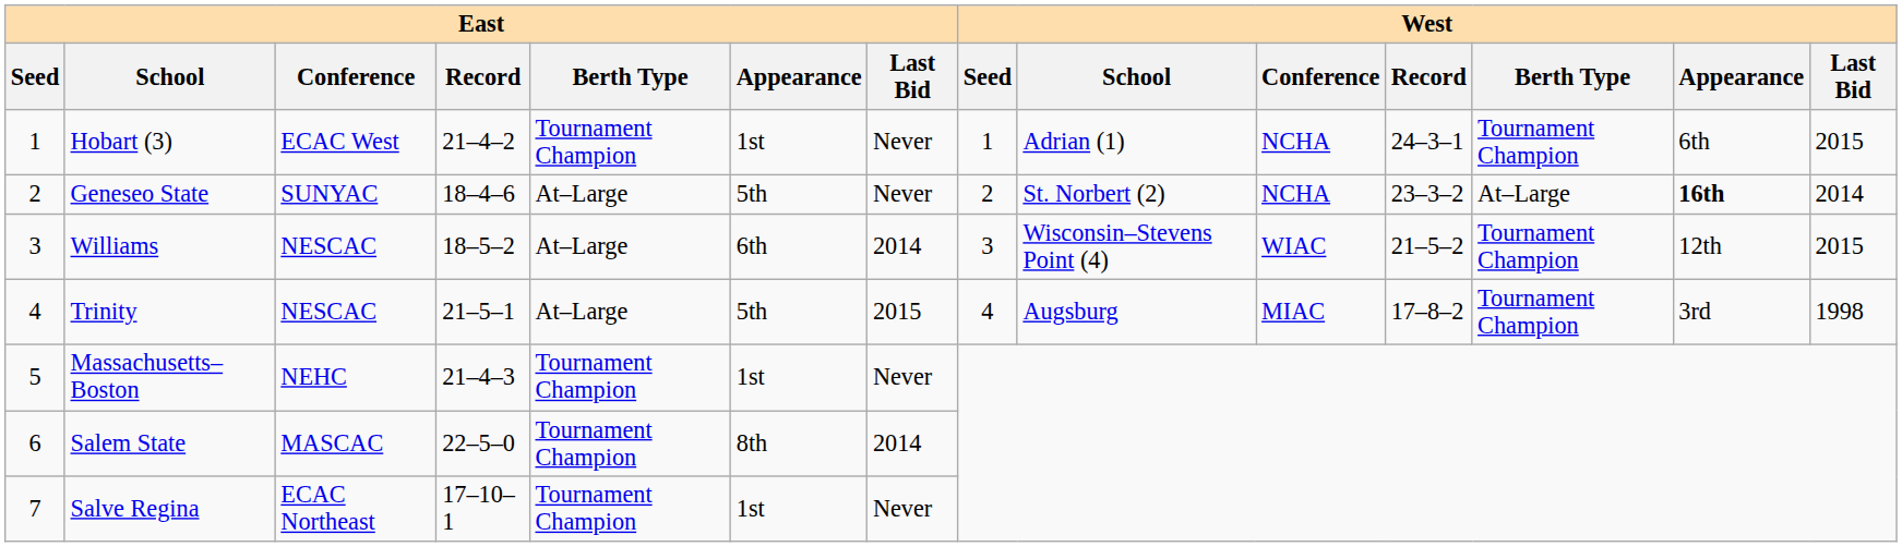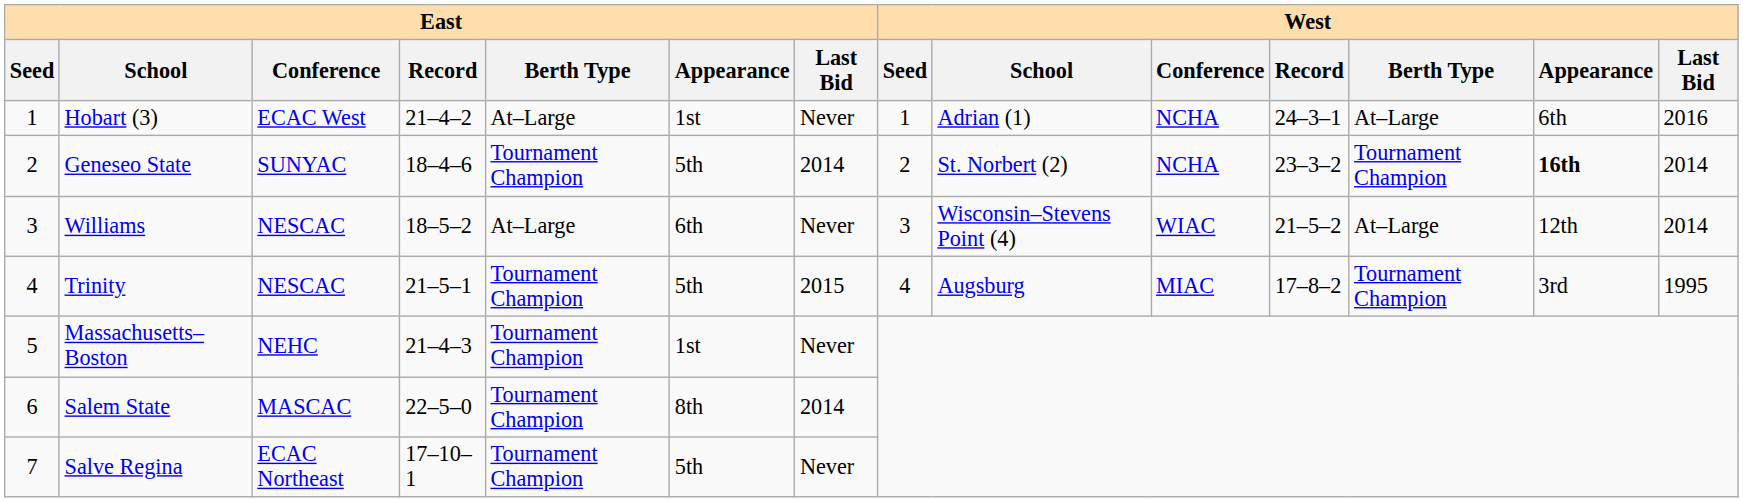 <table class="wikitable">
 <tr>
 <th colspan="7" style="background:#ffdead;">East</th>
 <th colspan="7" style="background:#ffdead;">West</th>
 </tr>
 <tr>
 <th>Seed</th>
 <th>School</th>
 <th>Conference</th>
 <th>Record</th>
 <th>Berth Type</th>
 <th>Appearance</th>
 <th>Last Bid</th>
 <th>Seed</th>
 <th>School</th>
 <th>Conference</th>
 <th>Record</th>
 <th>Berth Type</th>
 <th>Appearance</th>
 <th>Last Bid</th>
 </tr>
 <tr>
 <td align=center>1</td>
 <td><a href='#'>Hobart</a> (3)</td>
 <td><a href='#'>ECAC West</a></td>
 <td>21–4–2</td>
-<td><a href='#'>Tournament Champion</a></td>
+<td>At–Large</td>
 <td>1st</td>
 <td>Never</td>
 <td align=center>1</td>
 <td><a href='#'>Adrian</a> (1)</td>
 <td><a href='#'>NCHA</a></td>
 <td>24–3–1</td>
-<td><a href='#'>Tournament Champion</a></td>
+<td>At–Large</td>
 <td>6th</td>
-<td>2015</td>
+<td>2016</td>
 </tr>
 <tr>
 <td align=center>2</td>
 <td><a href='#'>Geneseo State</a></td>
 <td><a href='#'>SUNYAC</a></td>
 <td>18–4–6</td>
-<td>At–Large</td>
+<td><a href='#'>Tournament Champion</a></td>
 <td>5th</td>
-<td>Never</td>
+<td>2014</td>
 <td align=center>2</td>
 <td><a href='#'>St. Norbert</a> (2)</td>
 <td><a href='#'>NCHA</a></td>
 <td>23–3–2</td>
-<td>At–Large</td>
+<td><a href='#'>Tournament Champion</a></td>
 <td><strong>16th</strong></td>
 <td>2014</td>
 </tr>
 <tr>
 <td align=center>3</td>
 <td><a href='#'>Williams</a></td>
 <td><a href='#'>NESCAC</a></td>
 <td>18–5–2</td>
 <td>At–Large</td>
 <td>6th</td>
-<td>2014</td>
+<td>Never</td>
 <td align=center>3</td>
 <td><a href='#'>Wisconsin–Stevens Point</a> (4)</td>
 <td><a href='#'>WIAC</a></td>
 <td>21–5–2</td>
-<td><a href='#'>Tournament Champion</a></td>
+<td>At–Large</td>
 <td>12th</td>
-<td>2015</td>
+<td>2014</td>
 </tr>
 <tr>
 <td align=center>4</td>
 <td><a href='#'>Trinity</a></td>
 <td><a href='#'>NESCAC</a></td>
 <td>21–5–1</td>
-<td>At–Large</td>
+<td><a href='#'>Tournament Champion</a></td>
 <td>5th</td>
 <td>2015</td>
 <td align=center>4</td>
 <td><a href='#'>Augsburg</a></td>
 <td><a href='#'>MIAC</a></td>
 <td>17–8–2</td>
 <td><a href='#'>Tournament Champion</a></td>
 <td>3rd</td>
-<td>1998</td>
+<td>1995</td>
 </tr>
 <tr>
 <td align=center>5</td>
 <td><a href='#'>Massachusetts–Boston</a></td>
 <td><a href='#'>NEHC</a></td>
 <td>21–4–3</td>
 <td><a href='#'>Tournament Champion</a></td>
 <td>1st</td>
 <td>Never</td>
 </tr>
 <tr>
 <td align=center>6</td>
 <td><a href='#'>Salem State</a></td>
 <td><a href='#'>MASCAC</a></td>
 <td>22–5–0</td>
 <td><a href='#'>Tournament Champion</a></td>
 <td>8th</td>
 <td>2014</td>
 </tr>
 <tr>
 <td align=center>7</td>
 <td><a href='#'>Salve Regina</a></td>
 <td><a href='#'>ECAC Northeast</a></td>
 <td>17–10–1</td>
 <td><a href='#'>Tournament Champion</a></td>
-<td>1st</td>
+<td>5th</td>
 <td>Never</td>
 </tr>
 </table>
